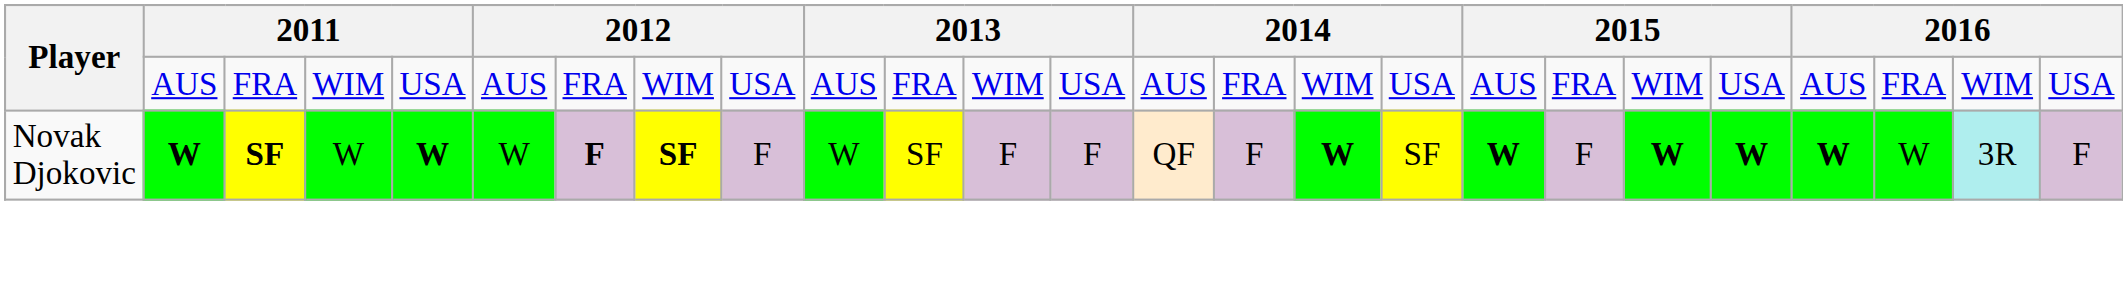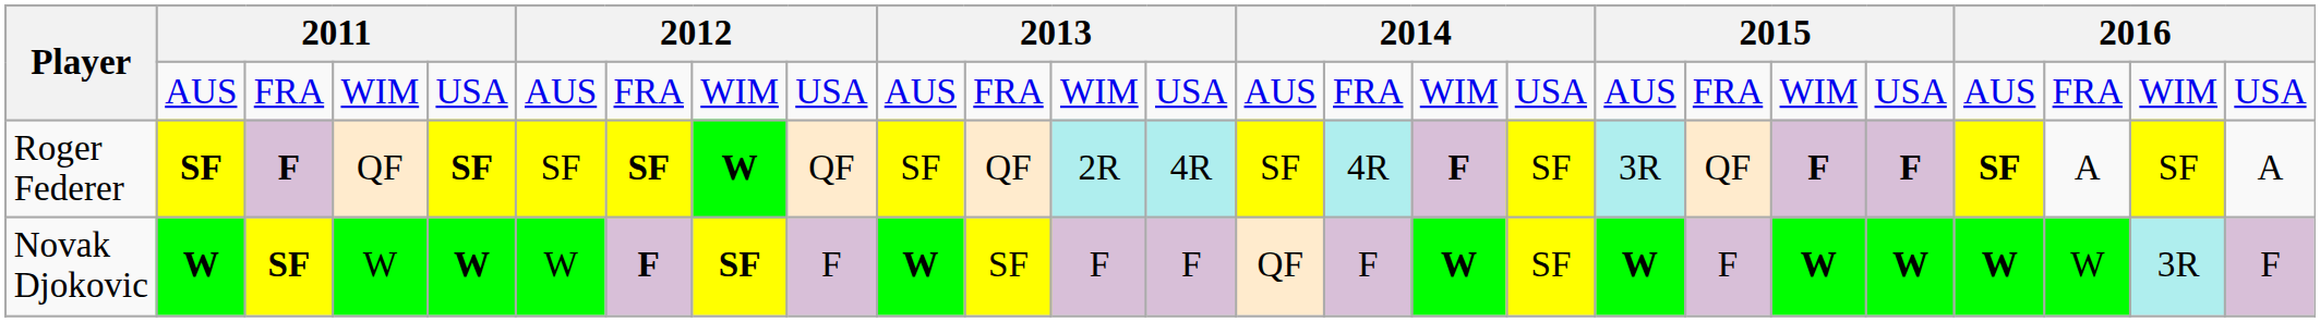 <table class=wikitable style=text-align:center>
 <tr>
 <th rowspan=2 width=140>Player</th>
 <th colspan=4>2011</th>
 <th colspan=4>2012</th>
 <th colspan=4>2013</th>
 <th colspan=4>2014</th>
 <th colspan=4>2015</th>
 <th colspan=4>2016</th>
 </tr>
 <tr>
 <td><a href='#'>AUS</a></td>
 <td><a href='#'>FRA</a></td>
 <td><a href='#'>WIM</a></td>
 <td><a href='#'>USA</a></td>
 <td><a href='#'>AUS</a></td>
 <td><a href='#'>FRA</a></td>
 <td><a href='#'>WIM</a></td>
 <td><a href='#'>USA</a></td>
 <td><a href='#'>AUS</a></td>
 <td><a href='#'>FRA</a></td>
 <td><a href='#'>WIM</a></td>
 <td><a href='#'>USA</a></td>
 <td><a href='#'>AUS</a></td>
 <td><a href='#'>FRA</a></td>
 <td><a href='#'>WIM</a></td>
 <td><a href='#'>USA</a></td>
 <td><a href='#'>AUS</a></td>
 <td><a href='#'>FRA</a></td>
 <td><a href='#'>WIM</a></td>
 <td><a href='#'>USA</a></td>
 <td><a href='#'>AUS</a></td>
 <td><a href='#'>FRA</a></td>
 <td><a href='#'>WIM</a></td>
 <td><a href='#'>USA</a></td>
 </tr>
 <tr>
+<td align=left> Roger Federer</td>
+<td bgcolor=yellow><strong>SF</strong></td>
+<td bgcolor=thistle><strong>F</strong></td>
+<td bgcolor=ffebcd>QF</td>
+<td bgcolor=yellow><strong>SF</strong></td>
+<td bgcolor=yellow>SF</td>
+<td bgcolor=yellow><strong>SF</strong></td>
+<td bgcolor=lime><strong>W</strong></td>
+<td bgcolor=ffebcd>QF</td>
+<td bgcolor=yellow>SF</td>
+<td bgcolor=ffebcd>QF</td>
+<td bgcolor=#afeeee>2R</td>
+<td bgcolor=#afeeee>4R</td>
+<td bgcolor=yellow>SF</td>
+<td bgcolor=#afeeee>4R</td>
+<td bgcolor=thistle><strong>F</strong></td>
+<td bgcolor=yellow>SF</td>
+<td bgcolor=#afeeee>3R</td>
+<td bgcolor=ffebcd>QF</td>
+<td bgcolor=thistle><strong>F</strong></td>
+<td bgcolor=thistle><strong>F</strong></td>
+<td bgcolor=yellow><strong>SF</strong></td>
+<td>A</td>
+<td bgcolor=yellow>SF</td>
+<td>A</td>
+</tr>
+<tr>
 <td align=left> Novak Djokovic</td>
 <td bgcolor=lime><strong>W</strong></td>
 <td bgcolor=yellow><strong>SF</strong></td>
 <td bgcolor=lime>W</td>
 <td bgcolor=lime><strong>W</strong></td>
 <td bgcolor=lime>W</td>
 <td bgcolor=thistle><strong>F</strong></td>
 <td bgcolor=yellow><strong>SF</strong></td>
 <td bgcolor=thistle>F</td>
-<td bgcolor=lime>W</td>
+<td bgcolor=lime><strong>W</strong></td>
 <td bgcolor=yellow>SF</td>
 <td bgcolor=thistle>F</td>
 <td bgcolor=thistle>F</td>
 <td bgcolor=ffebcd>QF</td>
 <td bgcolor=thistle>F</td>
 <td bgcolor=lime><strong>W</strong></td>
 <td bgcolor=yellow>SF</td>
 <td bgcolor=lime><strong>W</strong></td>
 <td bgcolor=thistle>F</td>
 <td bgcolor=lime><strong>W</strong></td>
 <td bgcolor=lime><strong>W</strong></td>
 <td bgcolor=lime><strong>W</strong></td>
 <td bgcolor=lime>W</td>
 <td bgcolor=#afeeee>3R</td>
 <td bgcolor=thistle>F</td>
 </tr>
 </table>
